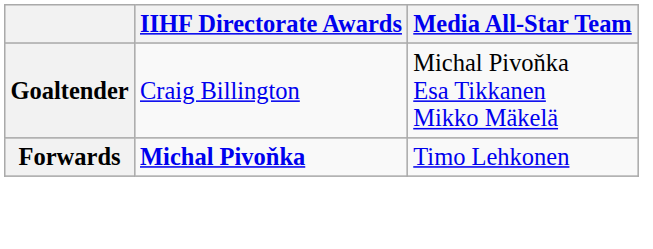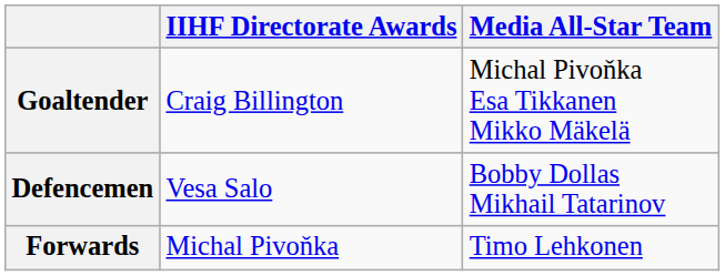 <table class="wikitable">
 <tr>
 <th></th>
 <th><a href='#'>IIHF Directorate Awards</a></th>
 <th><a href='#'>Media All-Star Team</a></th>
 </tr>
 <tr>
 <th>Goaltender</th>
 <td> <a href='#'>Craig Billington</a></td>
 <td> Michal Pivoňka<br> <a href='#'>Esa Tikkanen</a><br> <a href='#'>Mikko Mäkelä</a></td>
 </tr>
 <tr>
+<th>Defencemen</th>
+<td> <a href='#'>Vesa Salo</a></td>
+<td> <a href='#'>Bobby Dollas</a><br> <a href='#'>Mikhail Tatarinov</a></td>
+</tr>
+<tr>
 <th>Forwards</th>
-<td><strong> <a href='#'>Michal Pivoňka</a></strong></td>
+<td> <a href='#'>Michal Pivoňka</a></td>
 <td> <a href='#'>Timo Lehkonen</a></td>
 </tr>
 </table>
